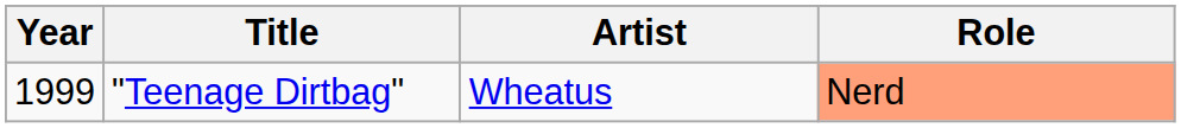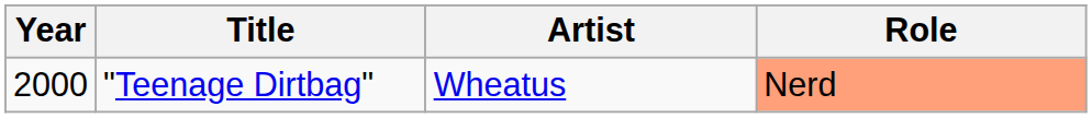 <table class="wikitable sortable">
 <tr>
 <th>Year</th>
 <th style="width:150px;">Title</th>
 <th style="width:150px;">Artist</th>
 <th style="width:150px;">Role</th>
 </tr>
 <tr>
-<td>1999</td>
+<td>2000</td>
 <td>"<a href='#'>Teenage Dirtbag</a>"</td>
 <td><a href='#'>Wheatus</a></td>
 <td style="background: lightsalmon;">Nerd</td>
 </tr>
 </table>
